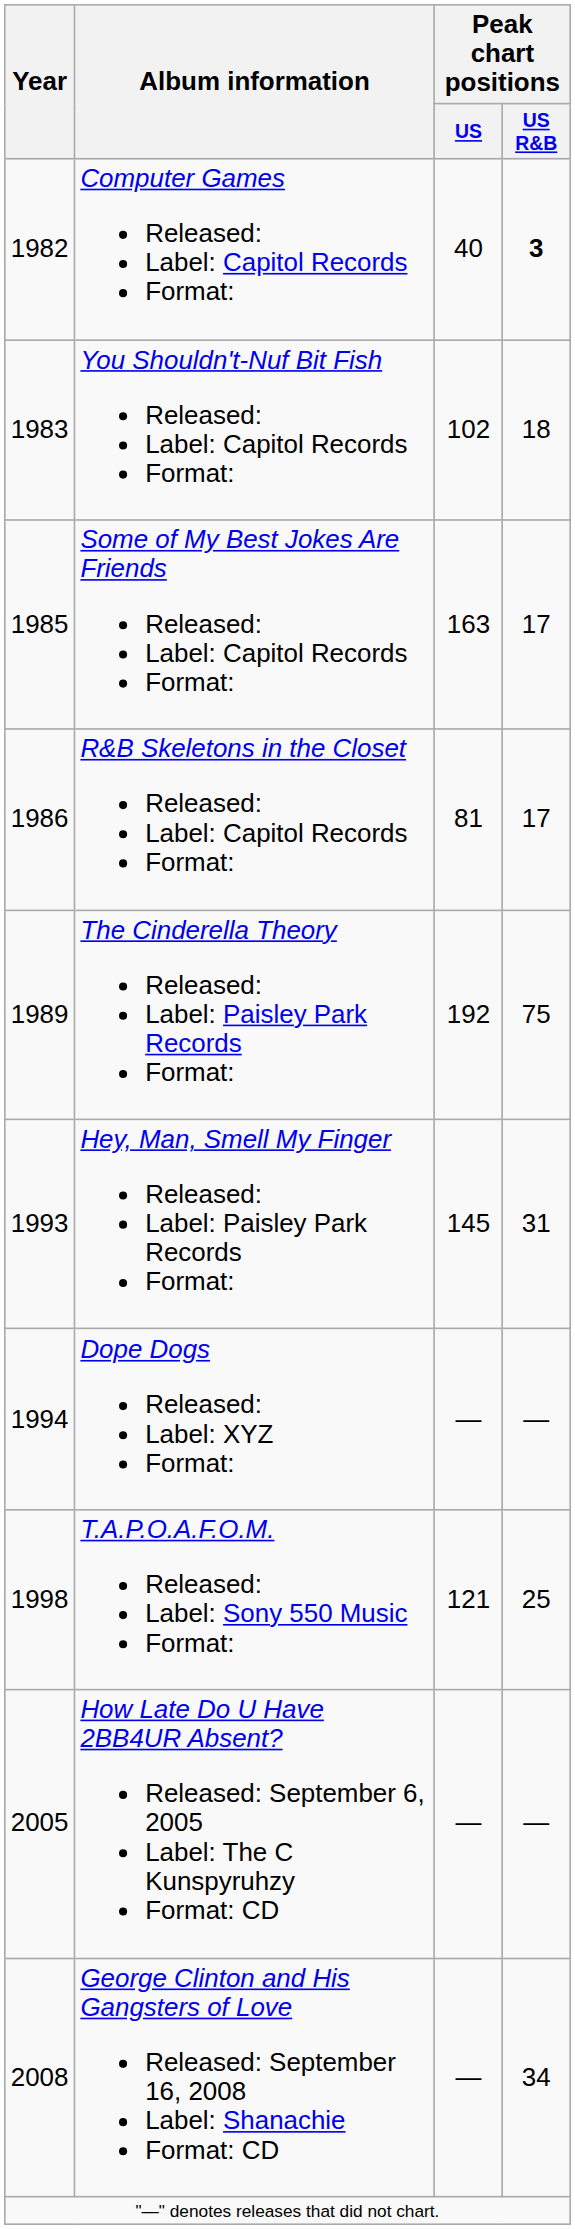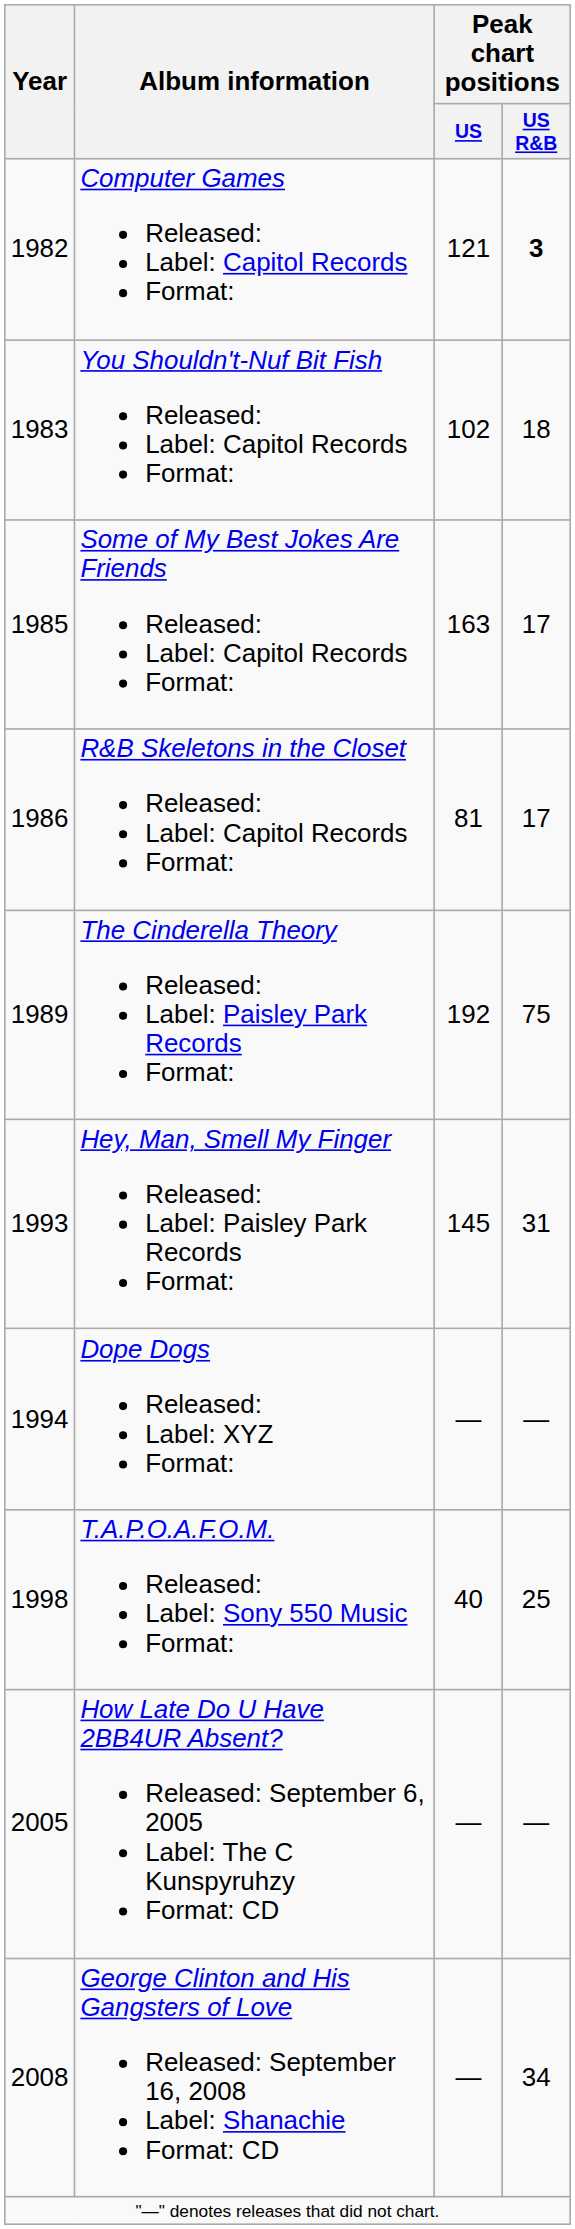 <table class="wikitable">
 <tr>
 <th rowspan="2" style="width:33px;">Year</th>
 <th rowspan="2" style="width:215px;">Album information</th>
 <th colspan="2">Peak chart positions</th>
 </tr>
 <tr>
 <th style="width:3em;font-size:75%"><a href='#'>US</a></th>
 <th style="width:3em;font-size:75%"><a href='#'>US<br>R&B</a></th>
 </tr>
 <tr>
 <td style="text-align:center;">1982</td>
 <td><em><a href='#'>Computer Games</a></em><br><ul><li>Released:</li><li>Label: <a href='#'>Capitol Records</a></li><li>Format:</li></ul></td>
-<td style="text-align:center;">40</td>
+<td style="text-align:center;">121</td>
 <td style="text-align:center;"><strong>3</strong></td>
 </tr>
 <tr>
 <td style="text-align:center;">1983</td>
 <td><em><a href='#'>You Shouldn't-Nuf Bit Fish</a></em><br><ul><li>Released:</li><li>Label: Capitol Records</li><li>Format:</li></ul></td>
 <td style="text-align:center;">102</td>
 <td style="text-align:center;">18</td>
 </tr>
 <tr>
 <td style="text-align:center;">1985</td>
 <td><em><a href='#'>Some of My Best Jokes Are Friends</a></em><br><ul><li>Released:</li><li>Label: Capitol Records</li><li>Format:</li></ul></td>
 <td style="text-align:center;">163</td>
 <td style="text-align:center;">17</td>
 </tr>
 <tr>
 <td style="text-align:center;">1986</td>
 <td><em><a href='#'>R&B Skeletons in the Closet</a></em><br><ul><li>Released:</li><li>Label: Capitol Records</li><li>Format:</li></ul></td>
 <td style="text-align:center;">81</td>
 <td style="text-align:center;">17</td>
 </tr>
 <tr>
 <td style="text-align:center;">1989</td>
 <td><em><a href='#'>The Cinderella Theory</a></em><br><ul><li>Released:</li><li>Label: <a href='#'>Paisley Park Records</a></li><li>Format:</li></ul></td>
 <td style="text-align:center;">192</td>
 <td style="text-align:center;">75</td>
 </tr>
 <tr>
 <td style="text-align:center;">1993</td>
 <td><em><a href='#'>Hey, Man, Smell My Finger</a></em><br><ul><li>Released:</li><li>Label: Paisley Park Records</li><li>Format:</li></ul></td>
 <td style="text-align:center;">145</td>
 <td style="text-align:center;">31</td>
 </tr>
 <tr>
 <td style="text-align:center;">1994</td>
 <td><em><a href='#'>Dope Dogs</a></em><br><ul><li>Released:</li><li>Label: XYZ</li><li>Format:</li></ul></td>
 <td style="text-align:center;">—</td>
 <td style="text-align:center;">—</td>
 </tr>
 <tr>
 <td style="text-align:center;">1998</td>
 <td><em><a href='#'>T.A.P.O.A.F.O.M.</a></em><br><ul><li>Released:</li><li>Label: <a href='#'>Sony 550 Music</a></li><li>Format:</li></ul></td>
-<td style="text-align:center;">121</td>
+<td style="text-align:center;">40</td>
 <td style="text-align:center;">25</td>
 </tr>
 <tr>
 <td style="text-align:center;">2005</td>
 <td><em><a href='#'>How Late Do U Have 2BB4UR Absent?</a></em><br><ul><li>Released: September 6, 2005</li><li>Label: The C Kunspyruhzy</li><li>Format: CD</li></ul></td>
 <td style="text-align:center;">—</td>
 <td style="text-align:center;">—</td>
 </tr>
 <tr>
 <td style="text-align:center;">2008</td>
 <td><em><a href='#'>George Clinton and His Gangsters of Love</a></em><br><ul><li>Released: September 16, 2008</li><li>Label: <a href='#'>Shanachie</a></li><li>Format: CD</li></ul></td>
 <td style="text-align:center;">—</td>
 <td style="text-align:center;">34</td>
 </tr>
 <tr>
 <td colspan="7" style="text-align:center; font-size:8pt;">"—" denotes releases that did not chart.</td>
 </tr>
 </table>
